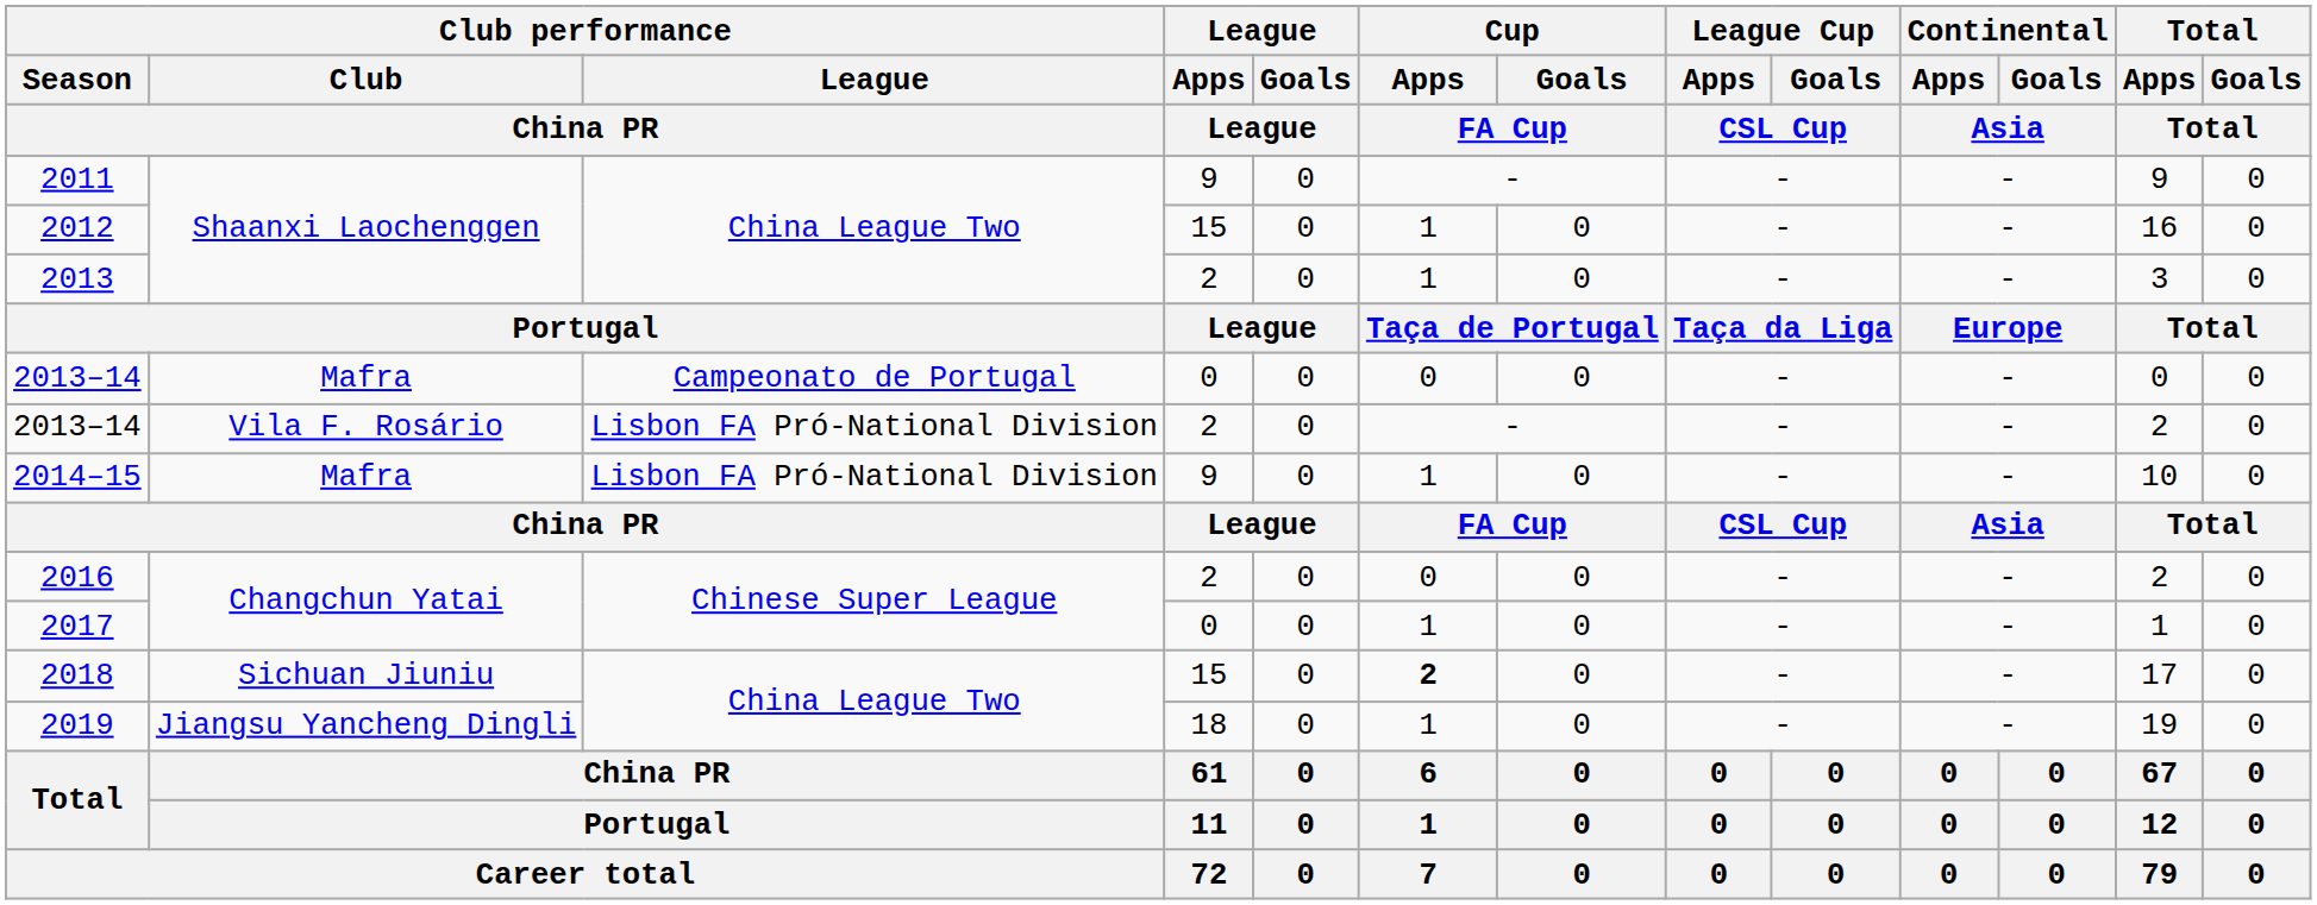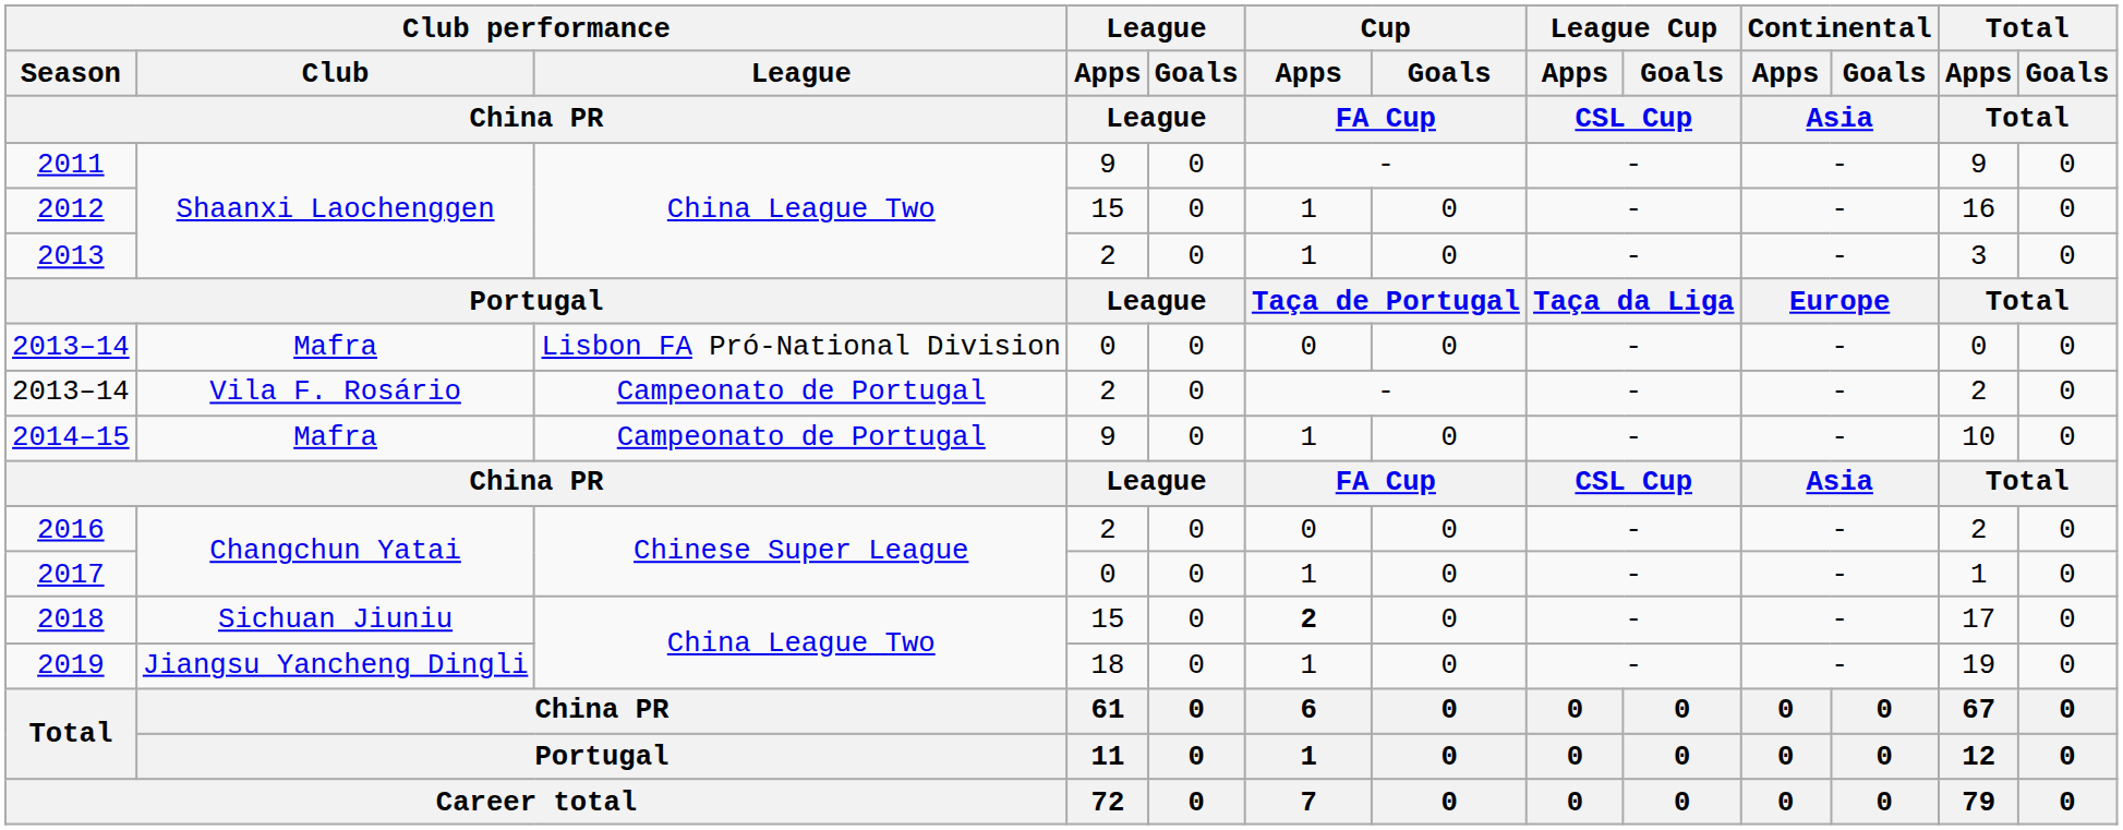 <table class="wikitable" style="text-align:center">
 <tr>
 <th colspan=3>Club performance</th>
 <th colspan=2>League</th>
 <th colspan=2>Cup</th>
 <th colspan=2>League Cup</th>
 <th colspan=2>Continental</th>
 <th colspan=2>Total</th>
 </tr>
 <tr>
 <th>Season</th>
 <th>Club</th>
 <th>League</th>
 <th>Apps</th>
 <th>Goals</th>
 <th>Apps</th>
 <th>Goals</th>
 <th>Apps</th>
 <th>Goals</th>
 <th>Apps</th>
 <th>Goals</th>
 <th>Apps</th>
 <th>Goals</th>
 </tr>
 <tr>
 <th colspan=3>China PR</th>
 <th colspan=2>League</th>
 <th colspan=2><a href='#'>FA Cup</a></th>
 <th colspan=2><a href='#'>CSL Cup</a></th>
 <th colspan=2><a href='#'>Asia</a></th>
 <th colspan=2>Total</th>
 </tr>
 <tr>
 <td><a href='#'>2011</a></td>
 <td rowspan="3"><a href='#'>Shaanxi Laochenggen</a></td>
 <td rowspan="3"><a href='#'>China League Two</a></td>
 <td>9</td>
 <td>0</td>
 <td colspan="2">-</td>
 <td colspan="2">-</td>
 <td colspan="2">-</td>
 <td>9</td>
 <td>0</td>
 </tr>
 <tr>
 <td><a href='#'>2012</a></td>
 <td>15</td>
 <td>0</td>
 <td>1</td>
 <td>0</td>
 <td colspan="2">-</td>
 <td colspan="2">-</td>
 <td>16</td>
 <td>0</td>
 </tr>
 <tr>
 <td><a href='#'>2013</a></td>
 <td>2</td>
 <td>0</td>
 <td>1</td>
 <td>0</td>
 <td colspan="2">-</td>
 <td colspan="2">-</td>
 <td>3</td>
 <td>0</td>
 </tr>
 <tr>
 <th colspan=3>Portugal</th>
 <th colspan=2>League</th>
 <th colspan=2><a href='#'>Taça de Portugal</a></th>
 <th colspan=2><a href='#'>Taça da Liga</a></th>
 <th colspan=2><a href='#'>Europe</a></th>
 <th colspan=2>Total</th>
 </tr>
 <tr>
 <td><a href='#'>2013–14</a></td>
 <td><a href='#'>Mafra</a></td>
-<td><a href='#'>Campeonato de Portugal</a></td>
+<td><a href='#'>Lisbon FA</a> Pró-National Division</td>
 <td>0</td>
 <td>0</td>
 <td>0</td>
 <td>0</td>
 <td colspan="2">-</td>
 <td colspan="2">-</td>
 <td>0</td>
 <td>0</td>
 </tr>
 <tr>
 <td>2013–14</td>
 <td><a href='#'>Vila F. Rosário</a></td>
-<td><a href='#'>Lisbon FA</a> Pró-National Division</td>
+<td><a href='#'>Campeonato de Portugal</a></td>
 <td>2</td>
 <td>0</td>
 <td colspan="2">-</td>
 <td colspan="2">-</td>
 <td colspan="2">-</td>
 <td>2</td>
 <td>0</td>
 </tr>
 <tr>
 <td><a href='#'>2014–15</a></td>
 <td><a href='#'>Mafra</a></td>
-<td><a href='#'>Lisbon FA</a> Pró-National Division</td>
+<td><a href='#'>Campeonato de Portugal</a></td>
 <td>9</td>
 <td>0</td>
 <td>1</td>
 <td>0</td>
 <td colspan="2">-</td>
 <td colspan="2">-</td>
 <td>10</td>
 <td>0</td>
 </tr>
 <tr>
 <th colspan=3>China PR</th>
 <th colspan=2>League</th>
 <th colspan=2><a href='#'>FA Cup</a></th>
 <th colspan=2><a href='#'>CSL Cup</a></th>
 <th colspan=2><a href='#'>Asia</a></th>
 <th colspan=2>Total</th>
 </tr>
 <tr>
 <td><a href='#'>2016</a></td>
 <td rowspan="2"><a href='#'>Changchun Yatai</a></td>
 <td rowspan="2"><a href='#'>Chinese Super League</a></td>
 <td>2</td>
 <td>0</td>
 <td>0</td>
 <td>0</td>
 <td colspan="2">-</td>
 <td colspan="2">-</td>
 <td>2</td>
 <td>0</td>
 </tr>
 <tr>
 <td><a href='#'>2017</a></td>
 <td>0</td>
 <td>0</td>
 <td>1</td>
 <td>0</td>
 <td colspan="2">-</td>
 <td colspan="2">-</td>
 <td>1</td>
 <td>0</td>
 </tr>
 <tr>
 <td><a href='#'>2018</a></td>
 <td><a href='#'>Sichuan Jiuniu</a></td>
 <td rowspan="2"><a href='#'>China League Two</a></td>
 <td>15</td>
 <td>0</td>
 <td><strong>2</strong></td>
 <td>0</td>
 <td colspan="2">-</td>
 <td colspan="2">-</td>
 <td>17</td>
 <td>0</td>
 </tr>
 <tr>
 <td><a href='#'>2019</a></td>
 <td><a href='#'>Jiangsu Yancheng Dingli</a></td>
 <td>18</td>
 <td>0</td>
 <td>1</td>
 <td>0</td>
 <td colspan="2">-</td>
 <td colspan="2">-</td>
 <td>19</td>
 <td>0</td>
 </tr>
 <tr>
 <th rowspan=2>Total</th>
 <th colspan=2>China PR</th>
 <th>61</th>
 <th>0</th>
 <th>6</th>
 <th>0</th>
 <th>0</th>
 <th>0</th>
 <th>0</th>
 <th>0</th>
 <th>67</th>
 <th>0</th>
 </tr>
 <tr>
 <th colspan=2>Portugal</th>
 <th>11</th>
 <th>0</th>
 <th>1</th>
 <th>0</th>
 <th>0</th>
 <th>0</th>
 <th>0</th>
 <th>0</th>
 <th>12</th>
 <th>0</th>
 </tr>
 <tr>
 <th colspan=3>Career total</th>
 <th>72</th>
 <th>0</th>
 <th>7</th>
 <th>0</th>
 <th>0</th>
 <th>0</th>
 <th>0</th>
 <th>0</th>
 <th>79</th>
 <th>0</th>
 </tr>
 </table>
